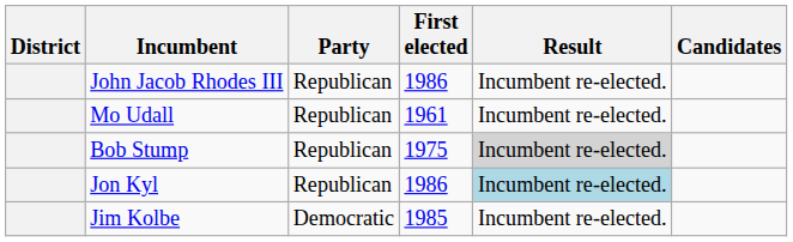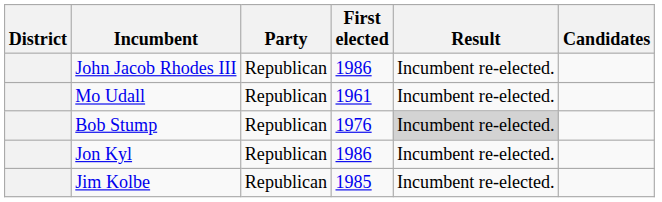 <table class=wikitable>
 <tr valign=bottom>
 <th>District</th>
 <th>Incumbent</th>
 <th>Party</th>
 <th>First<br>elected</th>
 <th>Result</th>
 <th>Candidates</th>
 </tr>
 <tr>
 <th></th>
 <td><a href='#'>John Jacob Rhodes III</a></td>
 <td>Republican</td>
 <td><a href='#'>1986</a></td>
 <td>Incumbent re-elected.</td>
 <td nowrap></td>
 </tr>
 <tr>
 <th></th>
 <td><a href='#'>Mo Udall</a></td>
 <td>Republican</td>
 <td><a href='#'>1961 </a></td>
 <td>Incumbent re-elected.</td>
 <td nowrap></td>
 </tr>
 <tr>
 <th></th>
 <td><a href='#'>Bob Stump</a></td>
 <td>Republican</td>
-<td><a href='#'>1975</a></td>
+<td><a href='#'>1976</a></td>
 <td style="background: lightgrey;">Incumbent re-elected.</td>
 <td nowrap></td>
 </tr>
 <tr>
 <th></th>
 <td><a href='#'>Jon Kyl</a></td>
 <td>Republican</td>
 <td><a href='#'>1986</a></td>
-<td style="background: lightblue;">Incumbent re-elected.</td>
+<td>Incumbent re-elected.</td>
 <td nowrap></td>
 </tr>
 <tr>
 <th></th>
 <td><a href='#'>Jim Kolbe</a></td>
-<td>Democratic</td>
+<td>Republican</td>
 <td><a href='#'>1985</a></td>
 <td>Incumbent re-elected.</td>
 <td nowrap></td>
 </tr>
 </table>
